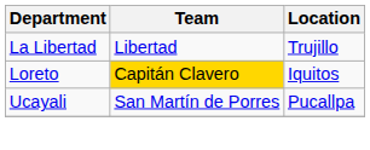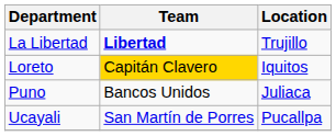 <table class="wikitable">
 <tr>
 <th>Department</th>
 <th>Team</th>
 <th>Location</th>
 </tr>
 <tr>
 <td><a href='#'>La Libertad</a></td>
-<td><a href='#'>Libertad</a></td>
+<td><strong><a href='#'>Libertad</a></strong></td>
 <td><a href='#'>Trujillo</a></td>
 </tr>
 <tr>
 <td><a href='#'>Loreto</a></td>
 <td style="background: gold;">Capitán Clavero</td>
 <td><a href='#'>Iquitos</a></td>
+</tr>
+<tr>
+<td><a href='#'>Puno</a></td>
+<td>Bancos Unidos</td>
+<td><a href='#'>Juliaca</a></td>
 </tr>
 <tr>
 <td><a href='#'>Ucayali</a></td>
 <td><a href='#'>San Martín de Porres</a></td>
 <td><a href='#'>Pucallpa</a></td>
 </tr>
 <tr>
 </tr>
 </table>
